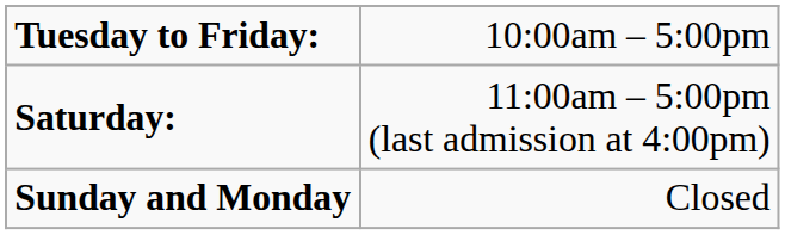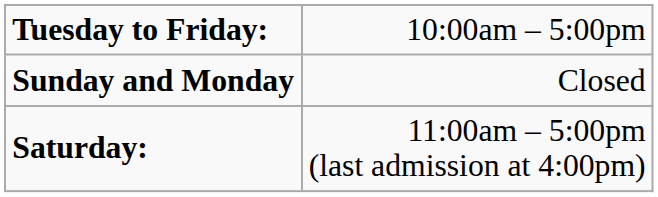 <table class="wikitable">
 <tr>
 <td><strong>Tuesday to Friday:</strong></td>
 <td style="text-align:right;">10:00am – 5:00pm</td>
 </tr>
 <tr>
+<td><strong>Sunday and Monday</strong></td>
+<td style="text-align:right;">Closed</td>
+</tr>
+<tr>
 <td><strong>Saturday:</strong></td>
 <td style="text-align:right;">11:00am – 5:00pm<br>(last admission at 4:00pm)</td>
 </tr>
-<tr>
-<td><strong>Sunday and Monday</strong></td>
-<td style="text-align:right;">Closed</td>
-</tr>
 </table>
